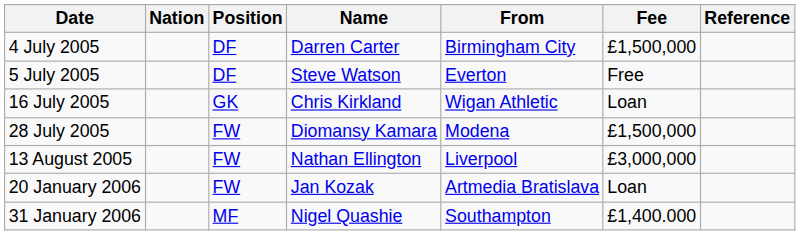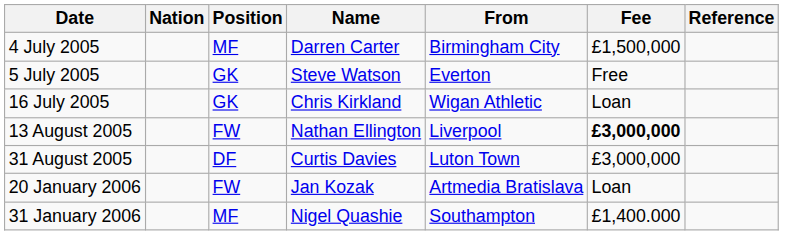 <table class="wikitable">
 <tr>
 <th>Date</th>
 <th>Nation</th>
 <th>Position</th>
 <th>Name</th>
 <th>From</th>
 <th>Fee</th>
 <th>Reference</th>
 </tr>
 <tr>
 <td>4 July 2005</td>
 <td></td>
-<td><a href='#'>DF</a></td>
+<td><a href='#'>MF</a></td>
 <td><a href='#'>Darren Carter</a></td>
 <td><a href='#'>Birmingham City</a></td>
 <td>£1,500,000</td>
 <td></td>
 </tr>
 <tr>
 <td>5 July 2005</td>
 <td></td>
-<td><a href='#'>DF</a></td>
+<td><a href='#'>GK</a></td>
 <td><a href='#'>Steve Watson</a></td>
 <td><a href='#'>Everton</a></td>
 <td>Free</td>
 <td></td>
 </tr>
 <tr>
 <td>16 July 2005</td>
 <td></td>
 <td><a href='#'>GK</a></td>
 <td><a href='#'>Chris Kirkland</a></td>
 <td><a href='#'>Wigan Athletic</a></td>
 <td>Loan</td>
 <td></td>
 </tr>
 <tr>
-<td>28 July 2005</td>
-<td></td>
-<td><a href='#'>FW</a></td>
-<td><a href='#'>Diomansy Kamara</a></td>
-<td><a href='#'>Modena</a></td>
-<td>£1,500,000</td>
-<td></td>
-</tr>
-<tr>
 <td>13 August 2005</td>
 <td></td>
 <td><a href='#'>FW</a></td>
 <td><a href='#'>Nathan Ellington</a></td>
 <td><a href='#'>Liverpool</a></td>
+<td><strong>£3,000,000</strong></td>
+<td></td>
+</tr>
+<tr>
+<td>31 August 2005</td>
+<td></td>
+<td><a href='#'>DF</a></td>
+<td><a href='#'>Curtis Davies</a></td>
+<td><a href='#'>Luton Town</a></td>
 <td>£3,000,000</td>
 <td></td>
 </tr>
 <tr>
 <td>20 January 2006</td>
 <td></td>
 <td><a href='#'>FW</a></td>
 <td><a href='#'>Jan Kozak</a></td>
 <td><a href='#'>Artmedia Bratislava</a></td>
 <td>Loan</td>
 <td></td>
 </tr>
 <tr>
 <td>31 January 2006</td>
 <td></td>
 <td><a href='#'>MF</a></td>
 <td><a href='#'>Nigel Quashie</a></td>
 <td><a href='#'>Southampton</a></td>
 <td>£1,400.000</td>
 <td></td>
 </tr>
 </table>
